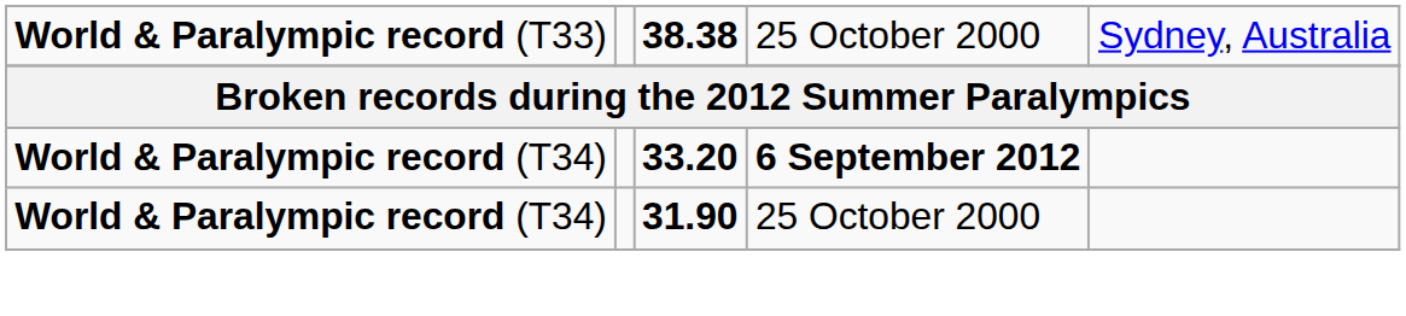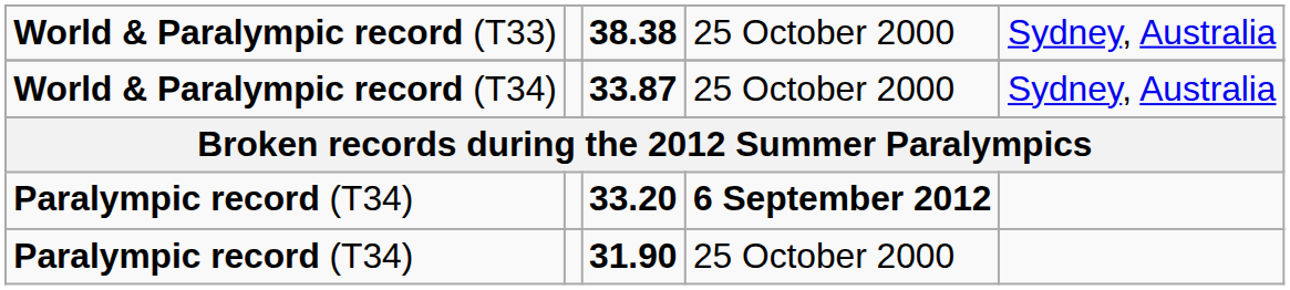 <table class="wikitable">
 <tr>
 <td><strong>World & Paralympic record</strong> (T33)</td>
 <td></td>
 <td><strong>38.38</strong></td>
 <td>25 October 2000</td>
 <td><a href='#'>Sydney</a>, <a href='#'>Australia</a></td>
 </tr>
 <tr>
 </tr>
 <tr>
+<td><strong>World & Paralympic record</strong> (T34)</td>
+<td></td>
+<td><strong>33.87</strong></td>
+<td>25 October 2000</td>
+<td><a href='#'>Sydney</a>, <a href='#'>Australia</a></td>
+</tr>
+<tr>
 </tr>
 <tr>
 <th colspan="5">Broken records during the 2012 Summer Paralympics</th>
 </tr>
 <tr>
-<td><strong>World & Paralympic record</strong> (T34)</td>
+<td><strong>Paralympic record</strong> (T34)</td>
 <td></td>
 <td><strong>33.20</strong></td>
 <td><strong>6 September 2012</strong></td>
 <td></td>
 </tr>
 <tr>
-<td><strong>World & Paralympic record</strong> (T34)</td>
+<td><strong>Paralympic record</strong> (T34)</td>
 <td></td>
 <td><strong>31.90</strong></td>
 <td>25 October 2000</td>
 <td></td>
 </tr>
 </table>
